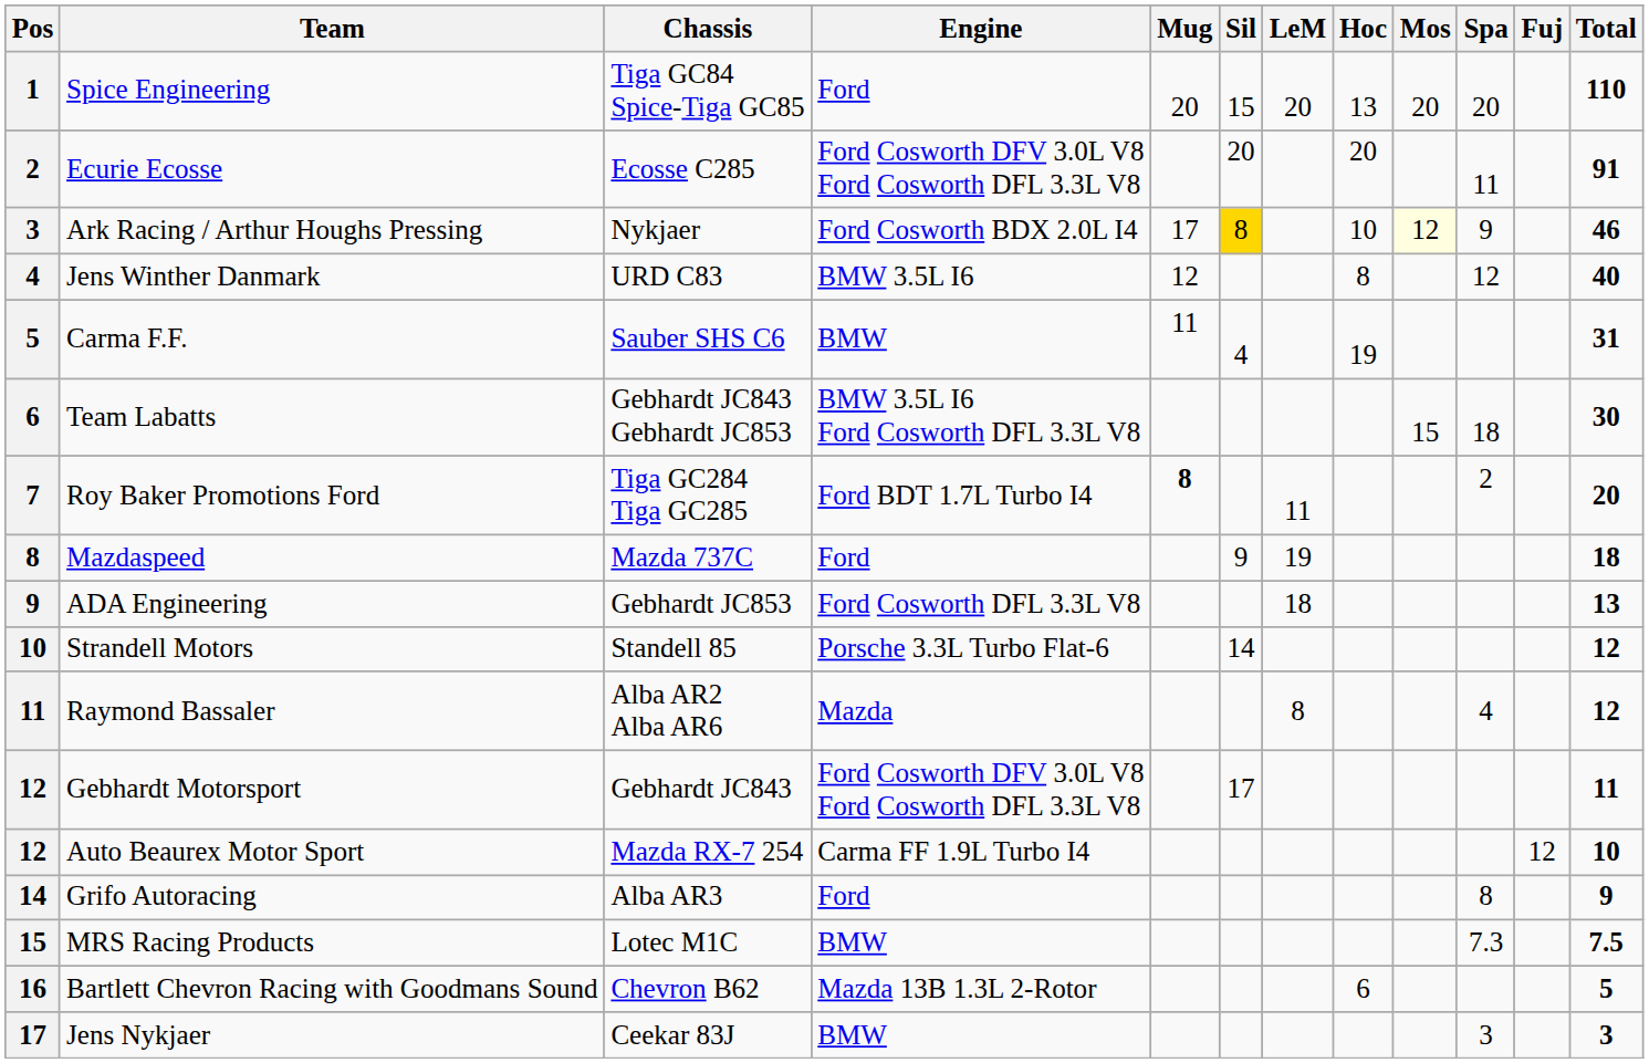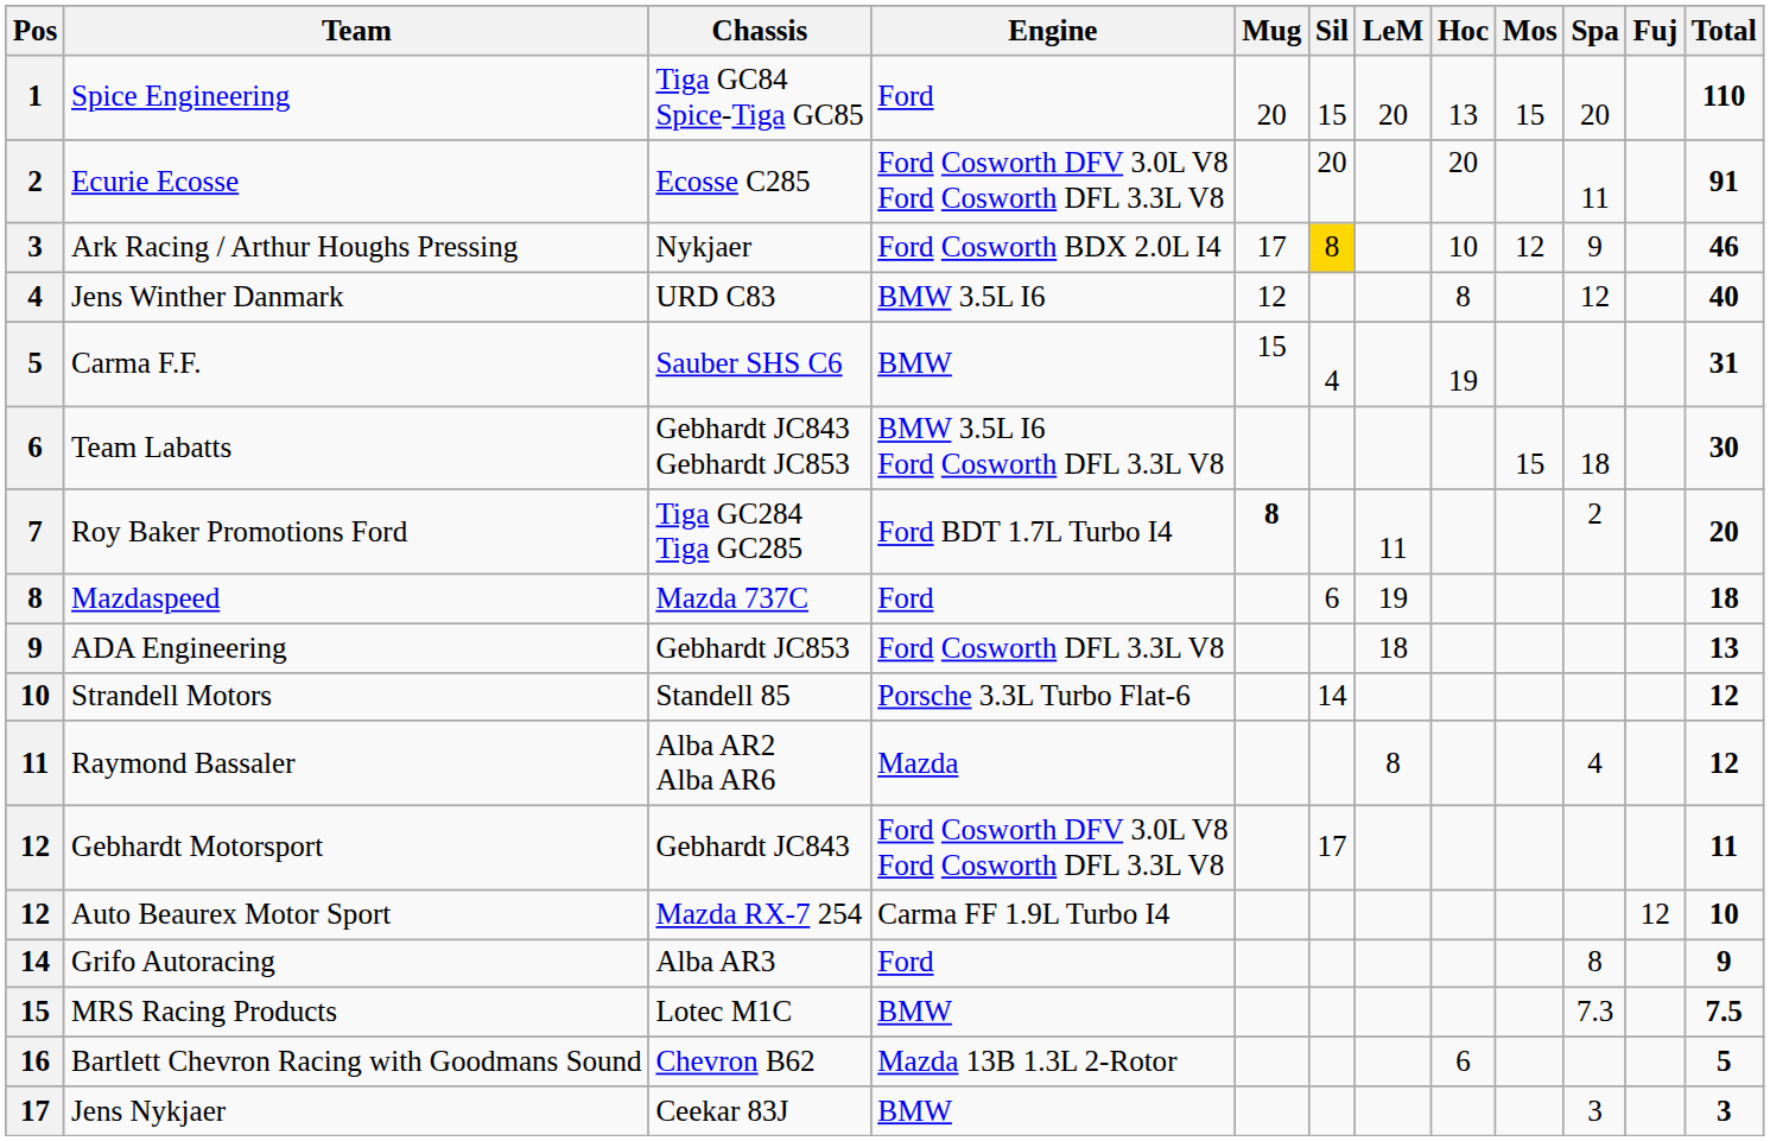 <table class="wikitable" style="font-size: 90%;">
 <tr>
 <th>Pos</th>
 <th>Team</th>
 <th>Chassis</th>
 <th>Engine</th>
 <th>Mug</th>
 <th>Sil</th>
 <th>LeM</th>
 <th>Hoc</th>
 <th>Mos</th>
 <th>Spa</th>
 <th>Fuj</th>
 <th>Total</th>
 </tr>
 <tr>
 <th>1</th>
 <td> <a href='#'>Spice Engineering</a></td>
 <td><a href='#'>Tiga</a> GC84<br><a href='#'>Spice</a>-<a href='#'>Tiga</a> GC85</td>
 <td><a href='#'>Ford</a></td>
 <td align=center><br>20</td>
 <td align=center><br>15</td>
 <td align=center><br>20</td>
 <td align=center><br>13</td>
-<td align=center><br>20</td>
+<td align=center><br>15</td>
 <td align=center><br>20</td>
 <td></td>
 <td align=center><strong>110</strong></td>
 </tr>
 <tr>
 <th>2</th>
 <td> <a href='#'>Ecurie Ecosse</a></td>
 <td><a href='#'>Ecosse</a> C285</td>
 <td><a href='#'>Ford</a> <a href='#'>Cosworth DFV</a> 3.0L V8<br><a href='#'>Ford</a> <a href='#'>Cosworth</a> DFL 3.3L V8</td>
 <td></td>
 <td align=center>20<br><br></td>
 <td></td>
 <td align=center>20<br><br></td>
 <td></td>
 <td align=center><br>11</td>
 <td></td>
 <td align=center><strong>91</strong></td>
 </tr>
 <tr>
 <th>3</th>
 <td> Ark Racing / Arthur Houghs Pressing</td>
 <td>Nykjaer</td>
 <td><a href='#'>Ford</a> <a href='#'>Cosworth</a> BDX 2.0L I4</td>
 <td align=center>17</td>
 <td align=center style="background: gold;">8</td>
 <td></td>
 <td align=center>10</td>
-<td align=center style="background: lightyellow;">12</td>
+<td align=center>12</td>
 <td align=center>9</td>
 <td></td>
 <td align=center><strong>46</strong></td>
 </tr>
 <tr>
 <th>4</th>
 <td> Jens Winther Danmark</td>
 <td>URD C83</td>
 <td><a href='#'>BMW</a> 3.5L I6</td>
 <td align=center>12</td>
 <td></td>
 <td></td>
 <td align=center>8</td>
 <td></td>
 <td align=center>12</td>
 <td></td>
 <td align=center><strong>40</strong></td>
 </tr>
 <tr>
 <th>5</th>
 <td> Carma F.F.</td>
 <td><a href='#'>Sauber SHS C6</a></td>
 <td><a href='#'>BMW</a></td>
-<td align=center>11<br><br></td>
+<td align=center>15<br><br></td>
 <td align=center><br>4</td>
 <td></td>
 <td align=center><br>19</td>
 <td></td>
 <td></td>
 <td></td>
 <td align=center><strong>31</strong></td>
 </tr>
 <tr>
 <th>6</th>
 <td> Team Labatts</td>
 <td>Gebhardt JC843<br>Gebhardt JC853</td>
 <td><a href='#'>BMW</a> 3.5L I6<br><a href='#'>Ford</a> <a href='#'>Cosworth</a> DFL 3.3L V8</td>
 <td></td>
 <td></td>
 <td></td>
 <td></td>
 <td align=center><br>15</td>
 <td align=center><br>18</td>
 <td></td>
 <td align=center><strong>30</strong></td>
 </tr>
 <tr>
 <th>7</th>
 <td> Roy Baker Promotions Ford</td>
 <td><a href='#'>Tiga</a> GC284<br><a href='#'>Tiga</a> GC285</td>
 <td><a href='#'>Ford</a> BDT 1.7L Turbo I4</td>
 <td align=center><strong>8<br><br></strong></td>
 <td></td>
 <td align=center><br>11</td>
 <td></td>
 <td></td>
 <td align=center>2<br><br></td>
 <td></td>
 <td align=center><strong>20</strong></td>
 </tr>
 <tr>
 <th>8</th>
 <td> <a href='#'>Mazdaspeed</a></td>
 <td><a href='#'>Mazda 737C</a></td>
 <td><a href='#'>Ford</a></td>
 <td></td>
-<td align=center>9</td>
+<td align=center>6</td>
 <td align=center>19</td>
 <td></td>
 <td></td>
 <td></td>
 <td></td>
 <td align=center><strong>18</strong></td>
 </tr>
 <tr>
 <th>9</th>
 <td> ADA Engineering</td>
 <td>Gebhardt JC853</td>
 <td><a href='#'>Ford</a> <a href='#'>Cosworth</a> DFL 3.3L V8</td>
 <td></td>
 <td></td>
 <td align=center>18</td>
 <td></td>
 <td></td>
 <td></td>
 <td></td>
 <td align=center><strong>13</strong></td>
 </tr>
 <tr>
 <th>10</th>
 <td> Strandell Motors</td>
 <td>Standell 85</td>
 <td><a href='#'>Porsche</a> 3.3L Turbo Flat-6</td>
 <td></td>
 <td align=center>14</td>
 <td></td>
 <td></td>
 <td></td>
 <td></td>
 <td></td>
 <td align=center><strong>12</strong></td>
 </tr>
 <tr>
 <th>11</th>
 <td>Raymond Bassaler</td>
 <td>Alba AR2<br>Alba AR6</td>
 <td><a href='#'>Mazda</a></td>
 <td></td>
 <td></td>
 <td align=center>8</td>
 <td></td>
 <td></td>
 <td align=center>4</td>
 <td></td>
 <td align=center><strong>12</strong></td>
 </tr>
 <tr>
 <th>12</th>
 <td>Gebhardt Motorsport</td>
 <td>Gebhardt JC843</td>
 <td><a href='#'>Ford</a> <a href='#'>Cosworth DFV</a> 3.0L V8<br><a href='#'>Ford</a> <a href='#'>Cosworth</a> DFL 3.3L V8</td>
 <td></td>
 <td align=center>17</td>
 <td></td>
 <td></td>
 <td></td>
 <td></td>
 <td></td>
 <td align=center><strong>11</strong></td>
 </tr>
 <tr>
 <th>12</th>
 <td>Auto Beaurex Motor Sport</td>
 <td><a href='#'>Mazda RX-7</a> 254</td>
 <td>Carma FF 1.9L Turbo I4</td>
 <td></td>
 <td></td>
 <td></td>
 <td></td>
 <td></td>
 <td></td>
 <td align=center>12</td>
 <td align=center><strong>10</strong></td>
 </tr>
 <tr>
 <th>14</th>
 <td>Grifo Autoracing</td>
 <td>Alba AR3</td>
 <td><a href='#'>Ford</a></td>
 <td></td>
 <td></td>
 <td></td>
 <td></td>
 <td></td>
 <td align=center>8</td>
 <td></td>
 <td align=center><strong>9</strong></td>
 </tr>
 <tr>
 <th>15</th>
 <td>MRS Racing Products</td>
 <td>Lotec M1C</td>
 <td><a href='#'>BMW</a></td>
 <td></td>
 <td></td>
 <td></td>
 <td></td>
 <td></td>
 <td align=center>7.3</td>
 <td></td>
 <td align=center><strong>7.5</strong></td>
 </tr>
 <tr>
 <th>16</th>
 <td>Bartlett Chevron Racing with Goodmans Sound</td>
 <td><a href='#'>Chevron</a> B62</td>
 <td><a href='#'>Mazda</a> 13B 1.3L 2-Rotor</td>
 <td></td>
 <td></td>
 <td></td>
 <td align=center>6</td>
 <td></td>
 <td></td>
 <td></td>
 <td align=center><strong>5</strong></td>
 </tr>
 <tr>
 <th>17</th>
 <td>Jens Nykjaer</td>
 <td>Ceekar 83J</td>
 <td><a href='#'>BMW</a></td>
 <td></td>
 <td></td>
 <td></td>
 <td></td>
 <td></td>
 <td align=center>3</td>
 <td></td>
 <td align=center><strong>3</strong></td>
 </tr>
 </table>
